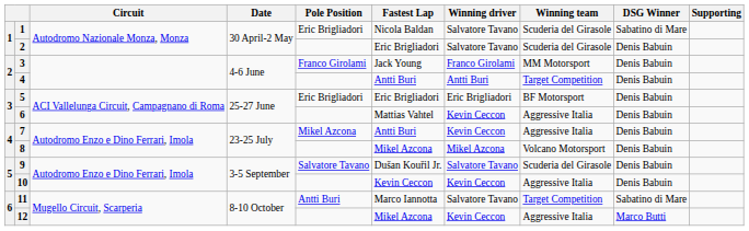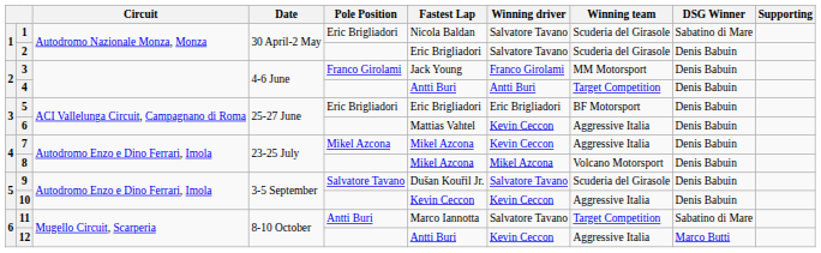 <table class="wikitable" style="font-size: 85%;">
 <tr>
 <th colspan="2"></th>
 <th>Circuit</th>
 <th>Date</th>
 <th>Pole Position</th>
 <th>Fastest Lap</th>
 <th>Winning driver</th>
 <th>Winning team</th>
 <th>DSG Winner</th>
 <th>Supporting</th>
 </tr>
 <tr>
 <th rowspan="2">1</th>
 <th>1</th>
 <td rowspan="2"><a href='#'>Autodromo Nazionale Monza</a>, <a href='#'>Monza</a></td>
 <td rowspan="2">30 April-2 May</td>
 <td> Eric Brigliadori</td>
 <td> Nicola Baldan</td>
 <td> Salvatore Tavano</td>
 <td> Scuderia del Girasole</td>
 <td> Sabatino di Mare</td>
 <td></td>
 </tr>
 <tr>
 <th>2</th>
 <td></td>
 <td> Eric Brigliadori</td>
 <td> Salvatore Tavano</td>
 <td> Scuderia del Girasole</td>
 <td> Denis Babuin</td>
 <td></td>
 </tr>
 <tr>
 <th rowspan="2">2</th>
 <th>3</th>
 <td rowspan="2"></td>
 <td rowspan="2">4-6 June</td>
 <td> <a href='#'>Franco Girolami</a></td>
 <td> Jack Young</td>
 <td> <a href='#'>Franco Girolami</a></td>
 <td> MM Motorsport</td>
 <td> Denis Babuin</td>
 <td></td>
 </tr>
 <tr>
 <th>4</th>
 <td></td>
 <td> <a href='#'>Antti Buri</a></td>
 <td> <a href='#'>Antti Buri</a></td>
 <td> <a href='#'>Target Competition</a></td>
 <td> Denis Babuin</td>
 <td></td>
 </tr>
 <tr>
 <th rowspan="2">3</th>
 <th>5</th>
 <td rowspan="2"><a href='#'>ACI Vallelunga Circuit</a>, <a href='#'>Campagnano di Roma</a></td>
 <td rowspan="2">25-27 June</td>
 <td> Eric Brigliadori</td>
 <td> Eric Brigliadori</td>
 <td> Eric Brigliadori</td>
 <td> BF Motorsport</td>
 <td> Denis Babuin</td>
 <td></td>
 </tr>
 <tr>
 <th>6</th>
 <td></td>
 <td> Mattias Vahtel</td>
 <td> <a href='#'>Kevin Ceccon</a></td>
 <td> Aggressive Italia</td>
 <td> Denis Babuin</td>
 <td></td>
 </tr>
 <tr>
 <th rowspan="2">4</th>
 <th>7</th>
 <td rowspan="2"><a href='#'>Autodromo Enzo e Dino Ferrari</a>, <a href='#'>Imola</a></td>
 <td rowspan="2">23-25 July</td>
 <td> <a href='#'>Mikel Azcona</a></td>
-<td> <a href='#'>Antti Buri</a></td>
+<td> <a href='#'>Mikel Azcona</a></td>
 <td> <a href='#'>Kevin Ceccon</a></td>
 <td> Aggressive Italia</td>
 <td> Denis Babuin</td>
 <td></td>
 </tr>
 <tr>
 <th>8</th>
 <td></td>
 <td> <a href='#'>Mikel Azcona</a></td>
 <td> <a href='#'>Mikel Azcona</a></td>
 <td> Volcano Motorsport</td>
 <td> Denis Babuin</td>
 <td></td>
 </tr>
 <tr>
 <th rowspan="2">5</th>
 <th>9</th>
 <td rowspan="2"><a href='#'>Autodromo Enzo e Dino Ferrari</a>, <a href='#'>Imola</a></td>
 <td rowspan="2">3-5 September</td>
 <td> <a href='#'>Salvatore Tavano</a></td>
 <td> Dušan Kouřil Jr.</td>
 <td> <a href='#'>Salvatore Tavano</a></td>
 <td> Scuderia del Girasole</td>
 <td> Denis Babuin</td>
 <td></td>
 </tr>
 <tr>
 <th>10</th>
 <td></td>
 <td> <a href='#'>Kevin Ceccon</a></td>
 <td> <a href='#'>Kevin Ceccon</a></td>
 <td> Aggressive Italia</td>
 <td> Denis Babuin</td>
 <td></td>
 </tr>
 <tr>
 <th rowspan="2">6</th>
 <th>11</th>
 <td rowspan="2"><a href='#'>Mugello Circuit</a>, <a href='#'>Scarperia</a></td>
 <td rowspan="2">8-10 October</td>
 <td> <a href='#'>Antti Buri</a></td>
 <td> Marco Iannotta</td>
 <td> Salvatore Tavano</td>
 <td> <a href='#'>Target Competition</a></td>
 <td> Sabatino di Mare</td>
 <td></td>
 </tr>
 <tr>
 <th>12</th>
 <td></td>
-<td> <a href='#'>Mikel Azcona</a></td>
+<td> <a href='#'>Antti Buri</a></td>
 <td> <a href='#'>Kevin Ceccon</a></td>
 <td> Aggressive Italia</td>
 <td> <a href='#'>Marco Butti</a></td>
 <td></td>
 </tr>
 </table>
